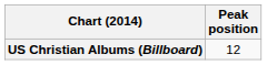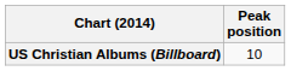 <table class="wikitable sortable plainrowheaders" style="text-align:center">
 <tr>
 <th scope="col">Chart (2014)</th>
 <th scope="col">Peak<br>position</th>
 </tr>
 <tr>
 <th scope="row">US Christian Albums (<em>Billboard</em>)</th>
-<td>12</td>
+<td>10</td>
 </tr>
 </table>
